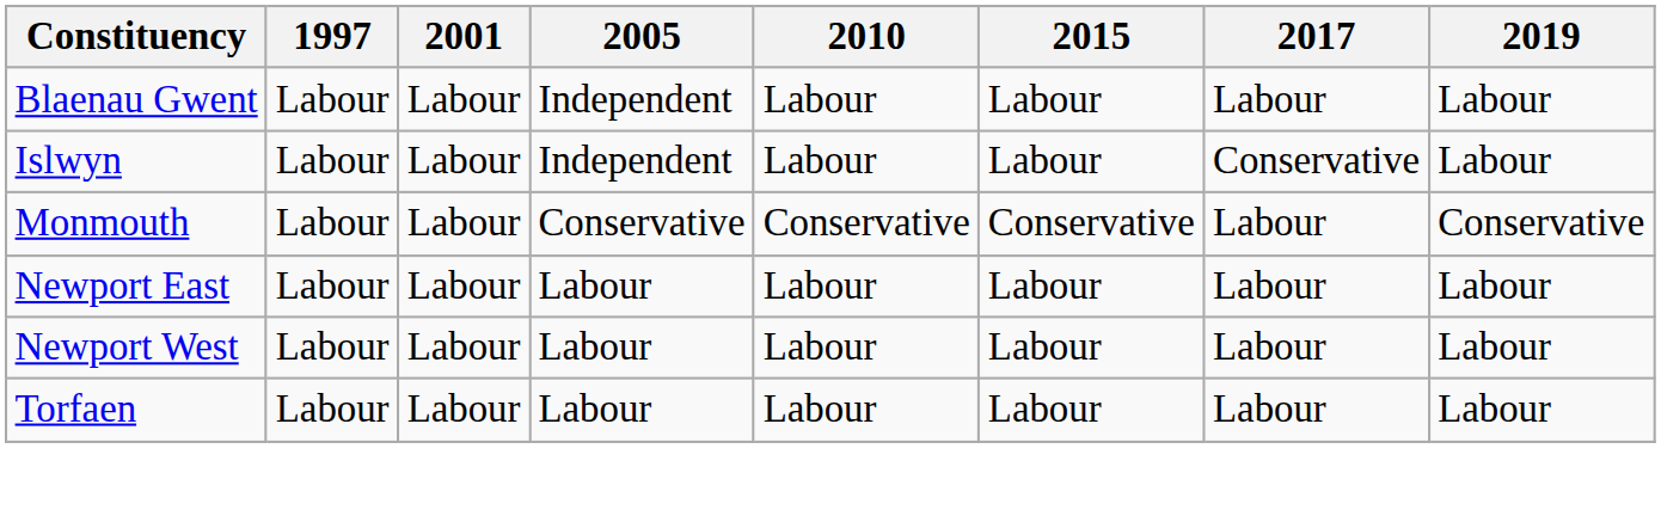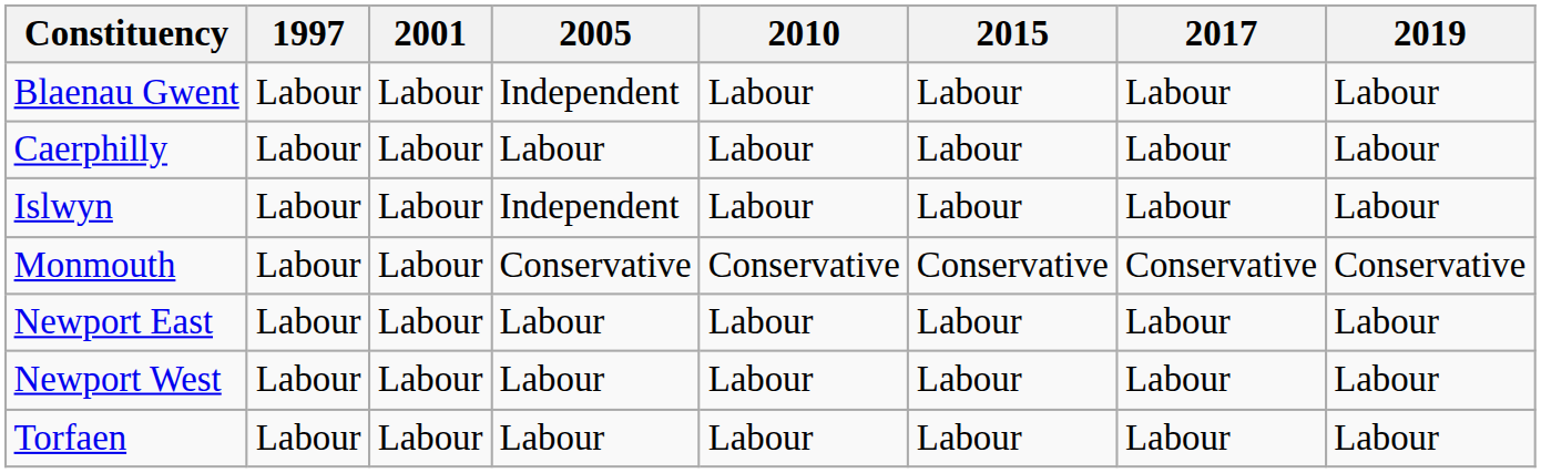 <table class="wikitable">
 <tr>
 <th>Constituency</th>
 <th>1997</th>
 <th>2001</th>
 <th>2005</th>
 <th>2010</th>
 <th>2015</th>
 <th>2017</th>
 <th>2019</th>
 </tr>
 <tr>
 <td><a href='#'>Blaenau Gwent</a></td>
 <td bgcolor=>Labour</td>
 <td bgcolor=>Labour</td>
 <td bgcolor=>Independent</td>
 <td bgcolor=>Labour</td>
 <td bgcolor=>Labour</td>
 <td bgcolor=>Labour</td>
 <td bgcolor=>Labour</td>
 </tr>
 <tr>
+<td><a href='#'>Caerphilly</a></td>
+<td bgcolor=>Labour</td>
+<td bgcolor=>Labour</td>
+<td bgcolor=>Labour</td>
+<td bgcolor=>Labour</td>
+<td bgcolor=>Labour</td>
+<td bgcolor=>Labour</td>
+<td bgcolor=>Labour</td>
+</tr>
+<tr>
 <td><a href='#'>Islwyn</a></td>
 <td bgcolor=>Labour</td>
 <td bgcolor=>Labour</td>
 <td bgcolor=>Independent</td>
 <td bgcolor=>Labour</td>
 <td bgcolor=>Labour</td>
-<td bgcolor=>Conservative</td>
+<td bgcolor=>Labour</td>
 <td bgcolor=>Labour</td>
 </tr>
 <tr>
 <td><a href='#'>Monmouth</a></td>
 <td bgcolor=>Labour</td>
 <td bgcolor=>Labour</td>
 <td bgcolor=>Conservative</td>
 <td bgcolor=>Conservative</td>
 <td bgcolor=>Conservative</td>
-<td bgcolor=>Labour</td>
+<td bgcolor=>Conservative</td>
 <td bgcolor=>Conservative</td>
 </tr>
 <tr>
 <td><a href='#'>Newport East</a></td>
 <td bgcolor=>Labour</td>
 <td bgcolor=>Labour</td>
 <td bgcolor=>Labour</td>
 <td bgcolor=>Labour</td>
 <td bgcolor=>Labour</td>
 <td bgcolor=>Labour</td>
 <td bgcolor=>Labour</td>
 </tr>
 <tr>
 <td><a href='#'>Newport West</a></td>
 <td bgcolor=>Labour</td>
 <td bgcolor=>Labour</td>
 <td bgcolor=>Labour</td>
 <td bgcolor=>Labour</td>
 <td bgcolor=>Labour</td>
 <td bgcolor=>Labour</td>
 <td bgcolor=>Labour</td>
 </tr>
 <tr>
 <td><a href='#'>Torfaen</a></td>
 <td bgcolor=>Labour</td>
 <td bgcolor=>Labour</td>
 <td bgcolor=>Labour</td>
 <td bgcolor=>Labour</td>
 <td bgcolor=>Labour</td>
 <td bgcolor=>Labour</td>
 <td bgcolor=>Labour</td>
 </tr>
 </table>
